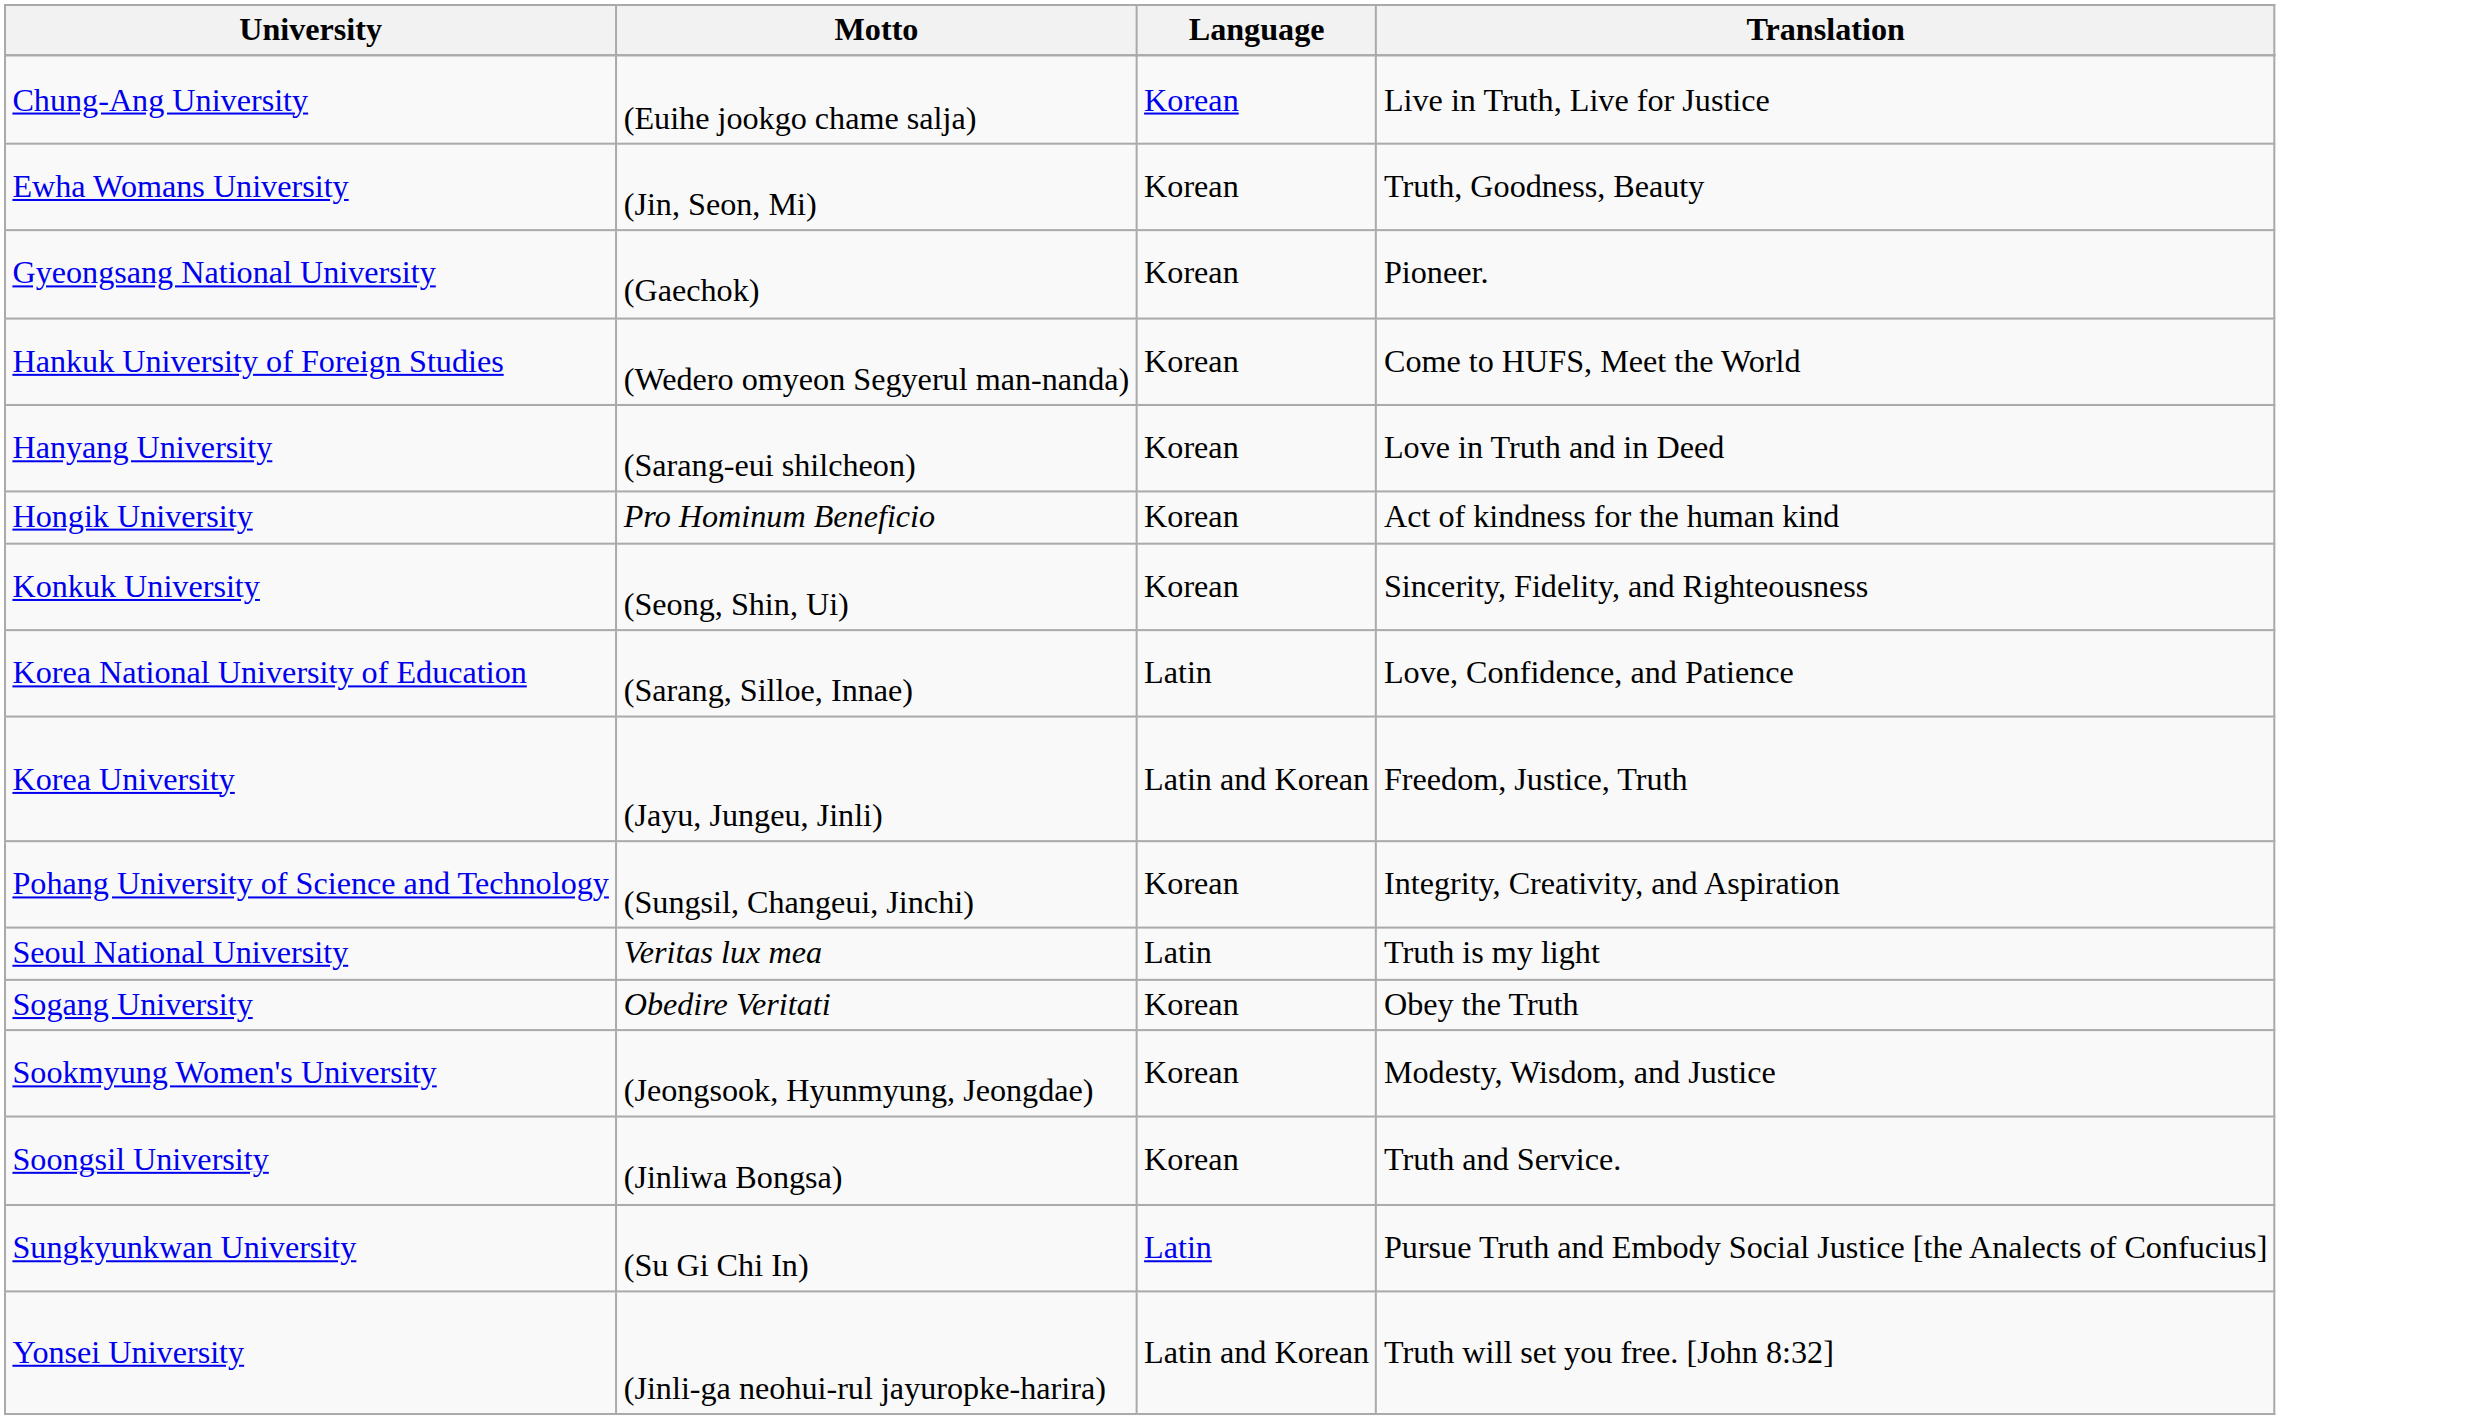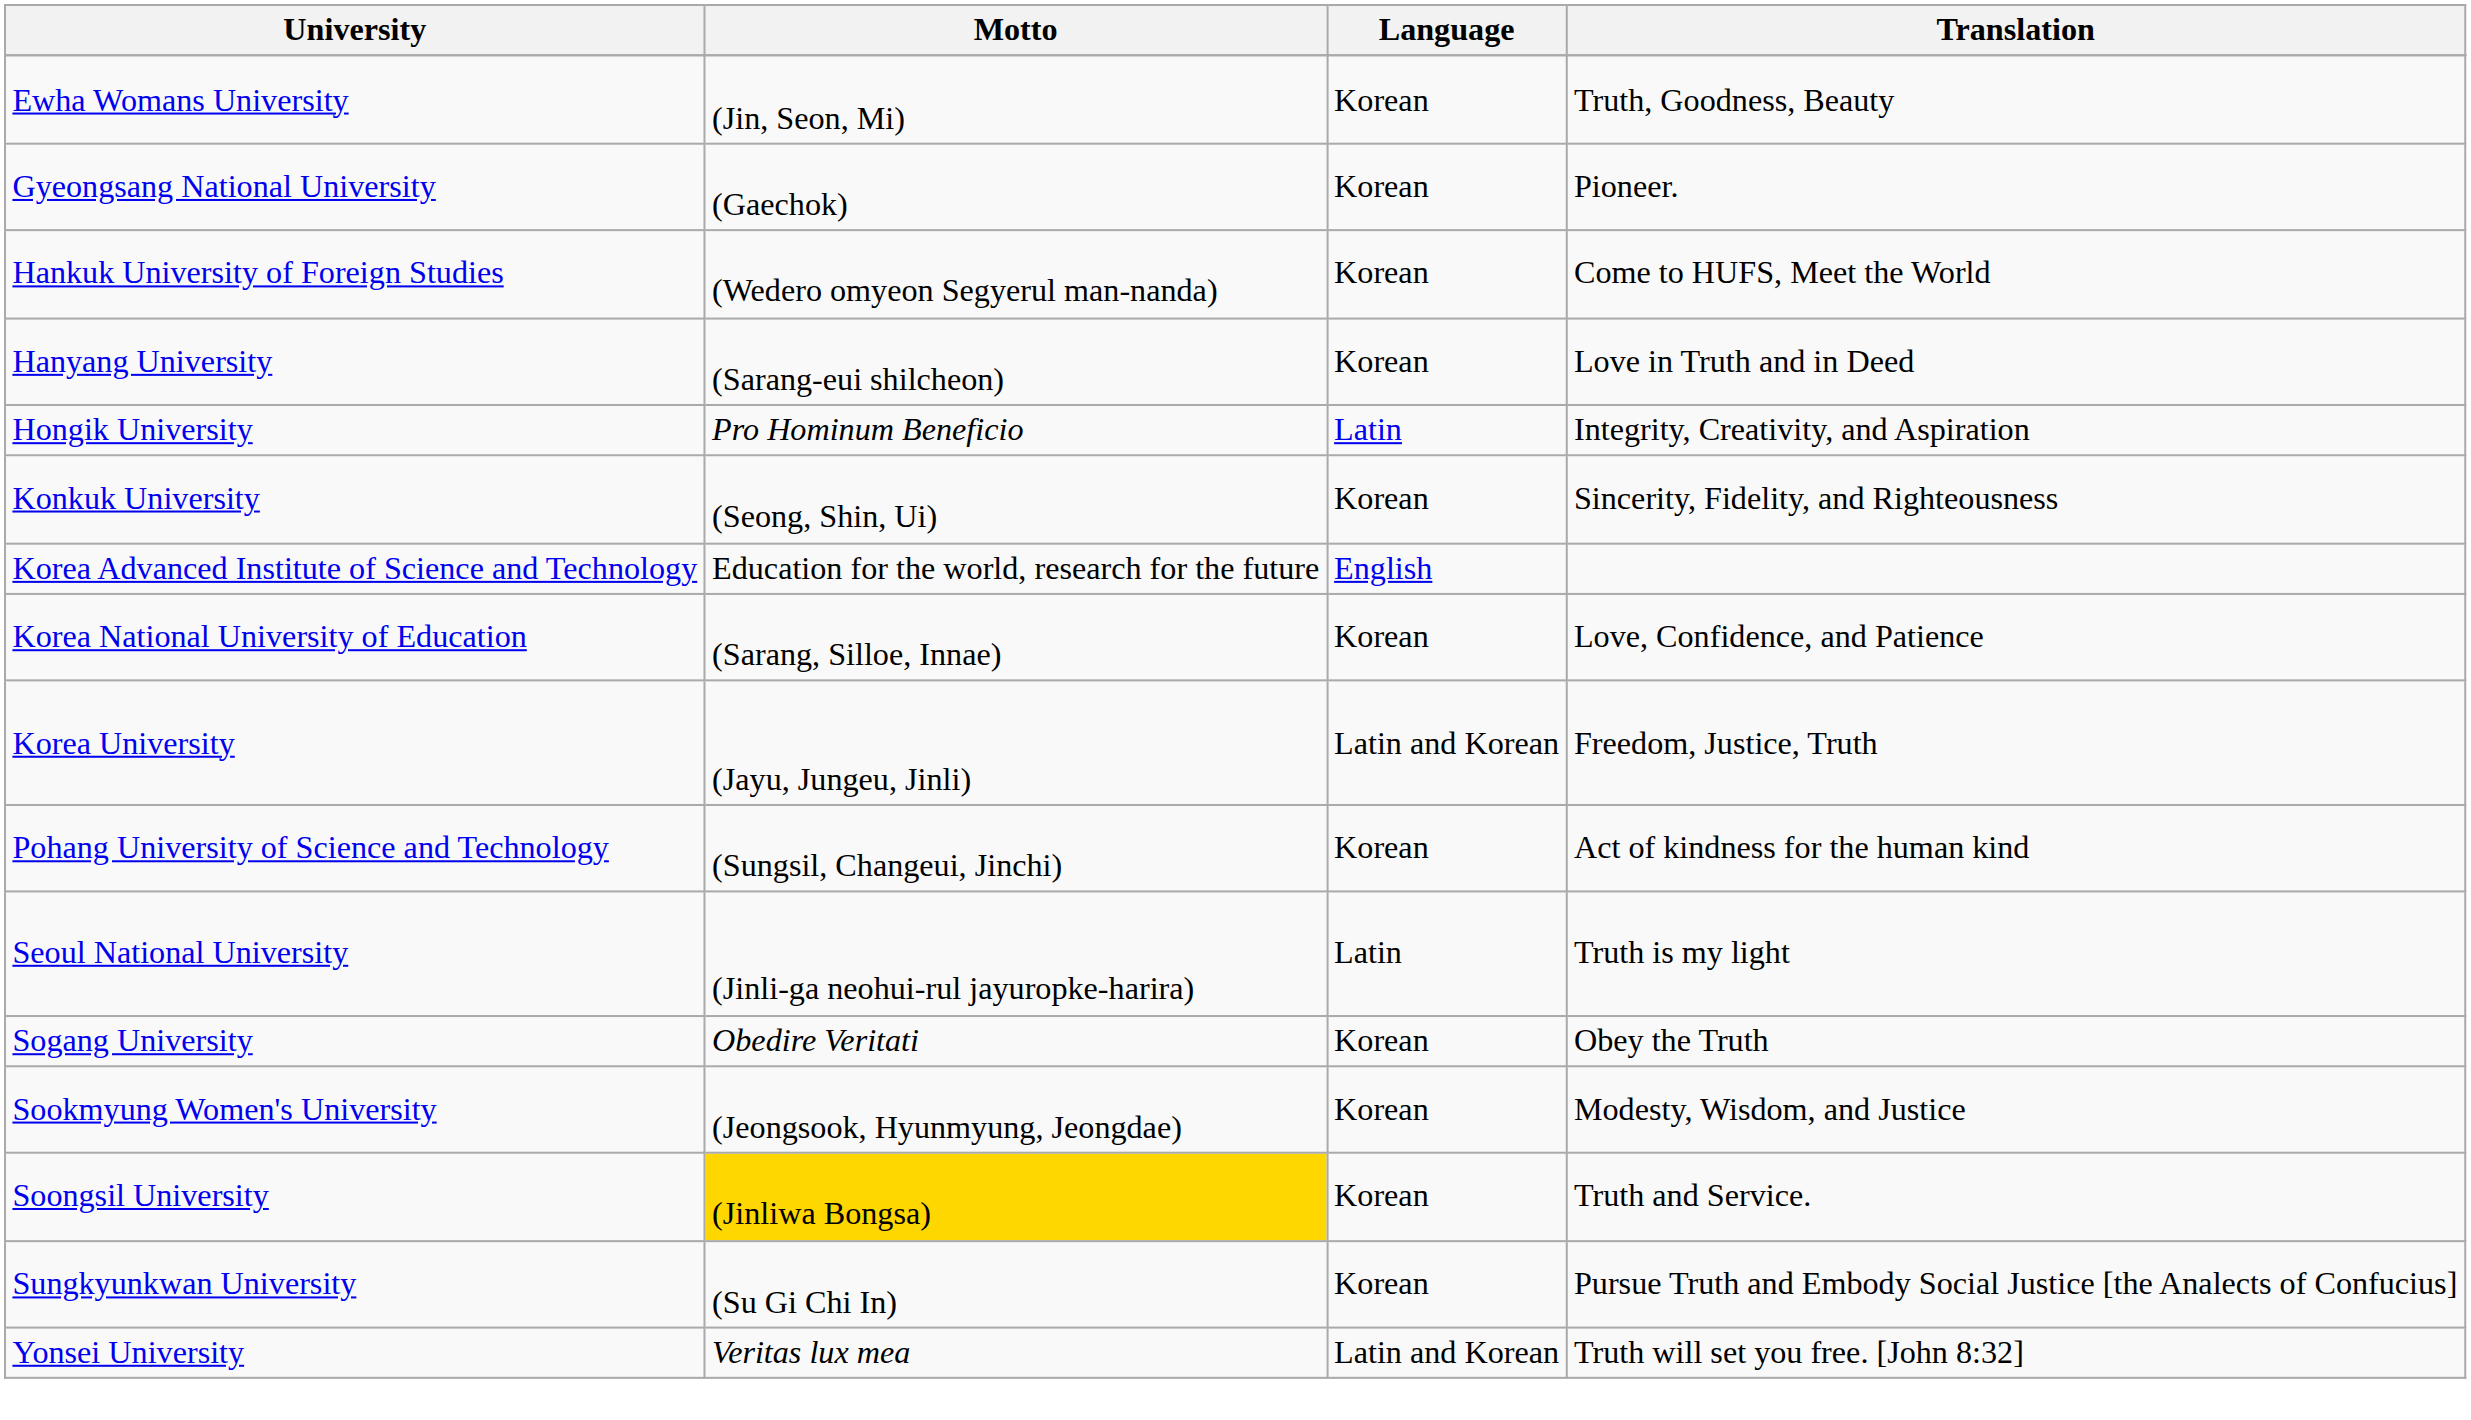 <table class="wikitable sortable plainrowheaders">
 <tr>
 <th>University</th>
 <th>Motto</th>
 <th>Language</th>
 <th>Translation</th>
 </tr>
 <tr>
-</tr>
-<tr>
-<td><a href='#'>Chung-Ang University</a></td>
-<td> <br>(Euihe jookgo chame salja)</td>
-<td><a href='#'>Korean</a></td>
-<td>Live in Truth, Live for Justice</td>
 </tr>
 <tr>
 <td><a href='#'>Ewha Womans University</a></td>
 <td> <br>(Jin, Seon, Mi)</td>
 <td>Korean</td>
 <td>Truth, Goodness, Beauty</td>
 </tr>
 <tr>
 <td><a href='#'>Gyeongsang National University</a></td>
 <td> <br>(Gaechok)</td>
 <td>Korean</td>
 <td>Pioneer.</td>
 </tr>
 <tr>
 <td><a href='#'>Hankuk University of Foreign Studies</a></td>
 <td> <br>(Wedero omyeon Segyerul man-nanda)</td>
 <td>Korean</td>
 <td>Come to HUFS, Meet the World</td>
 </tr>
 <tr>
 <td><a href='#'>Hanyang University</a></td>
 <td> <br>(Sarang-eui shilcheon)</td>
 <td>Korean</td>
 <td>Love in Truth and in Deed</td>
 </tr>
 <tr>
 <td><a href='#'>Hongik University</a></td>
 <td><em>Pro Hominum Beneficio</em></td>
-<td>Korean</td>
-<td>Act of kindness for the human kind</td>
+<td><a href='#'>Latin</a></td>
+<td>Integrity, Creativity, and Aspiration</td>
 </tr>
 <tr>
 <td><a href='#'>Konkuk University</a></td>
 <td> <br>(Seong, Shin, Ui)</td>
 <td>Korean</td>
 <td>Sincerity, Fidelity, and Righteousness</td>
 </tr>
 <tr>
+<td><a href='#'>Korea Advanced Institute of Science and Technology</a></td>
+<td>Education for the world, research for the future</td>
+<td><a href='#'>English</a></td>
+<td></td>
+</tr>
+<tr>
 <td><a href='#'>Korea National University of Education</a></td>
 <td> <br>(Sarang, Silloe, Innae)</td>
-<td>Latin</td>
+<td>Korean</td>
 <td>Love, Confidence, and Patience</td>
 </tr>
 <tr>
 <td><a href='#'>Korea University</a></td>
 <td> <br> <br>(Jayu, Jungeu, Jinli)</td>
 <td>Latin and Korean</td>
 <td>Freedom, Justice, Truth</td>
 </tr>
 <tr>
 <td><a href='#'>Pohang University of Science and Technology</a></td>
 <td> <br>(Sungsil, Changeui, Jinchi)</td>
 <td>Korean</td>
-<td>Integrity, Creativity, and Aspiration</td>
+<td>Act of kindness for the human kind</td>
 </tr>
 <tr>
 <td><a href='#'>Seoul National University</a></td>
-<td><em>Veritas lux mea</em></td>
+<td> <br> <br>(Jinli-ga neohui-rul jayuropke-harira)</td>
 <td>Latin</td>
 <td>Truth is my light</td>
 </tr>
 <tr>
 <td><a href='#'>Sogang University</a></td>
 <td><em>Obedire Veritati</em></td>
 <td>Korean</td>
 <td>Obey the Truth</td>
 </tr>
 <tr>
 <td><a href='#'>Sookmyung Women's University</a></td>
 <td> <br>(Jeongsook, Hyunmyung, Jeongdae)</td>
 <td>Korean</td>
 <td>Modesty, Wisdom, and Justice</td>
 </tr>
 <tr>
 <td><a href='#'>Soongsil University</a></td>
-<td> <br>(Jinliwa Bongsa)</td>
+<td style="background: gold;"> <br>(Jinliwa Bongsa)</td>
 <td>Korean</td>
 <td>Truth and Service.</td>
 </tr>
 <tr>
 <td><a href='#'>Sungkyunkwan University</a></td>
 <td> <br>(Su Gi Chi In)</td>
-<td><a href='#'>Latin</a></td>
+<td>Korean</td>
 <td>Pursue Truth and Embody Social Justice [the Analects of Confucius]</td>
 </tr>
 <tr>
 <td><a href='#'>Yonsei University</a></td>
-<td> <br> <br>(Jinli-ga neohui-rul jayuropke-harira)</td>
+<td><em>Veritas lux mea</em></td>
 <td>Latin and Korean</td>
 <td>Truth will set you free. [John 8:32]</td>
 </tr>
 </table>
